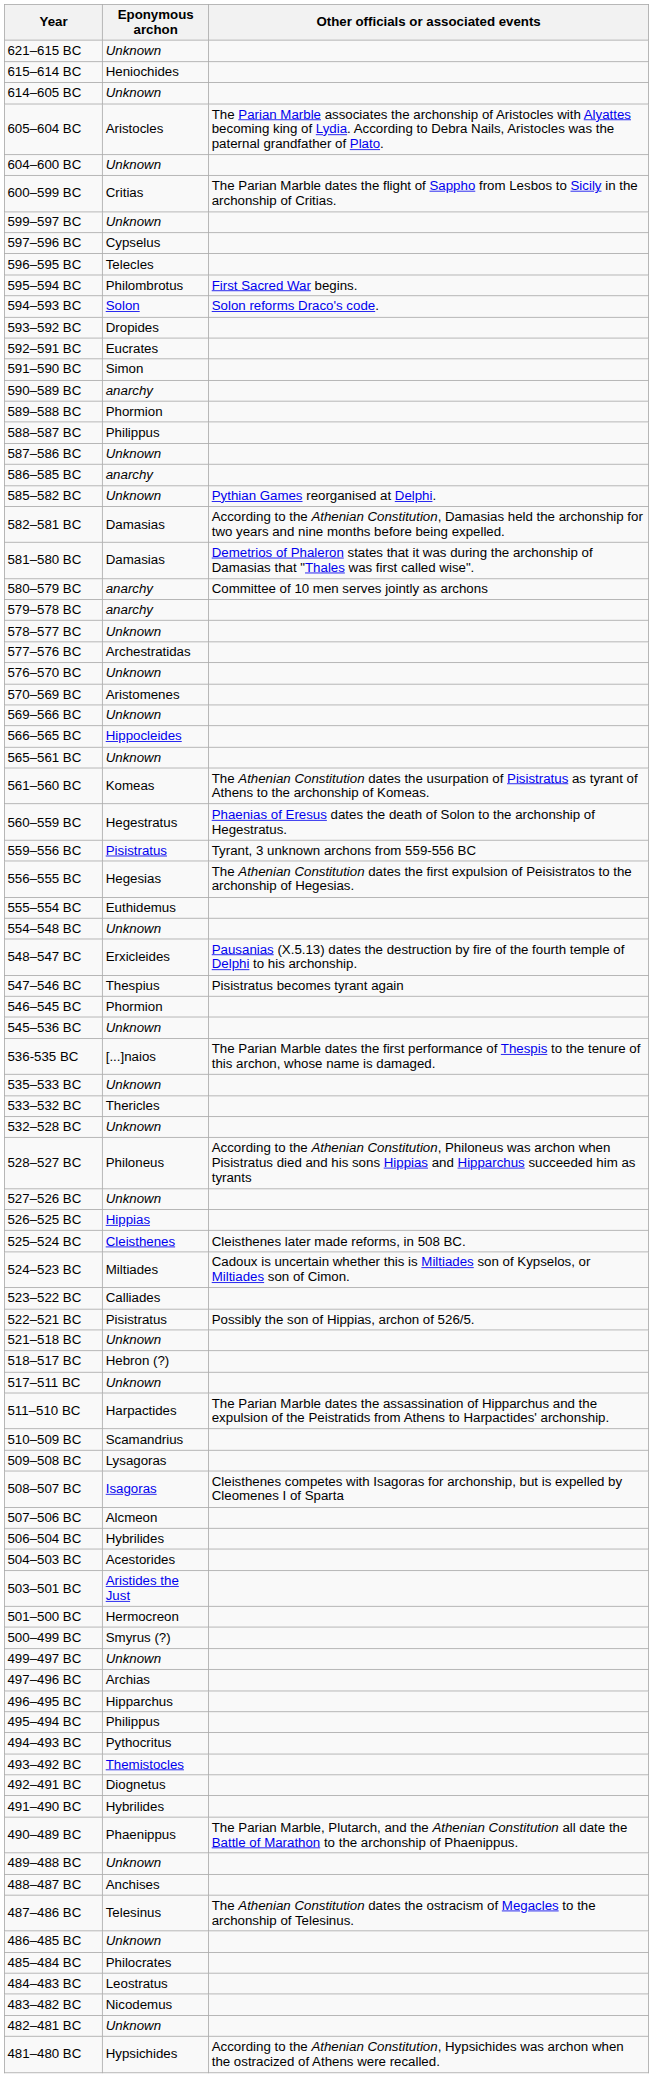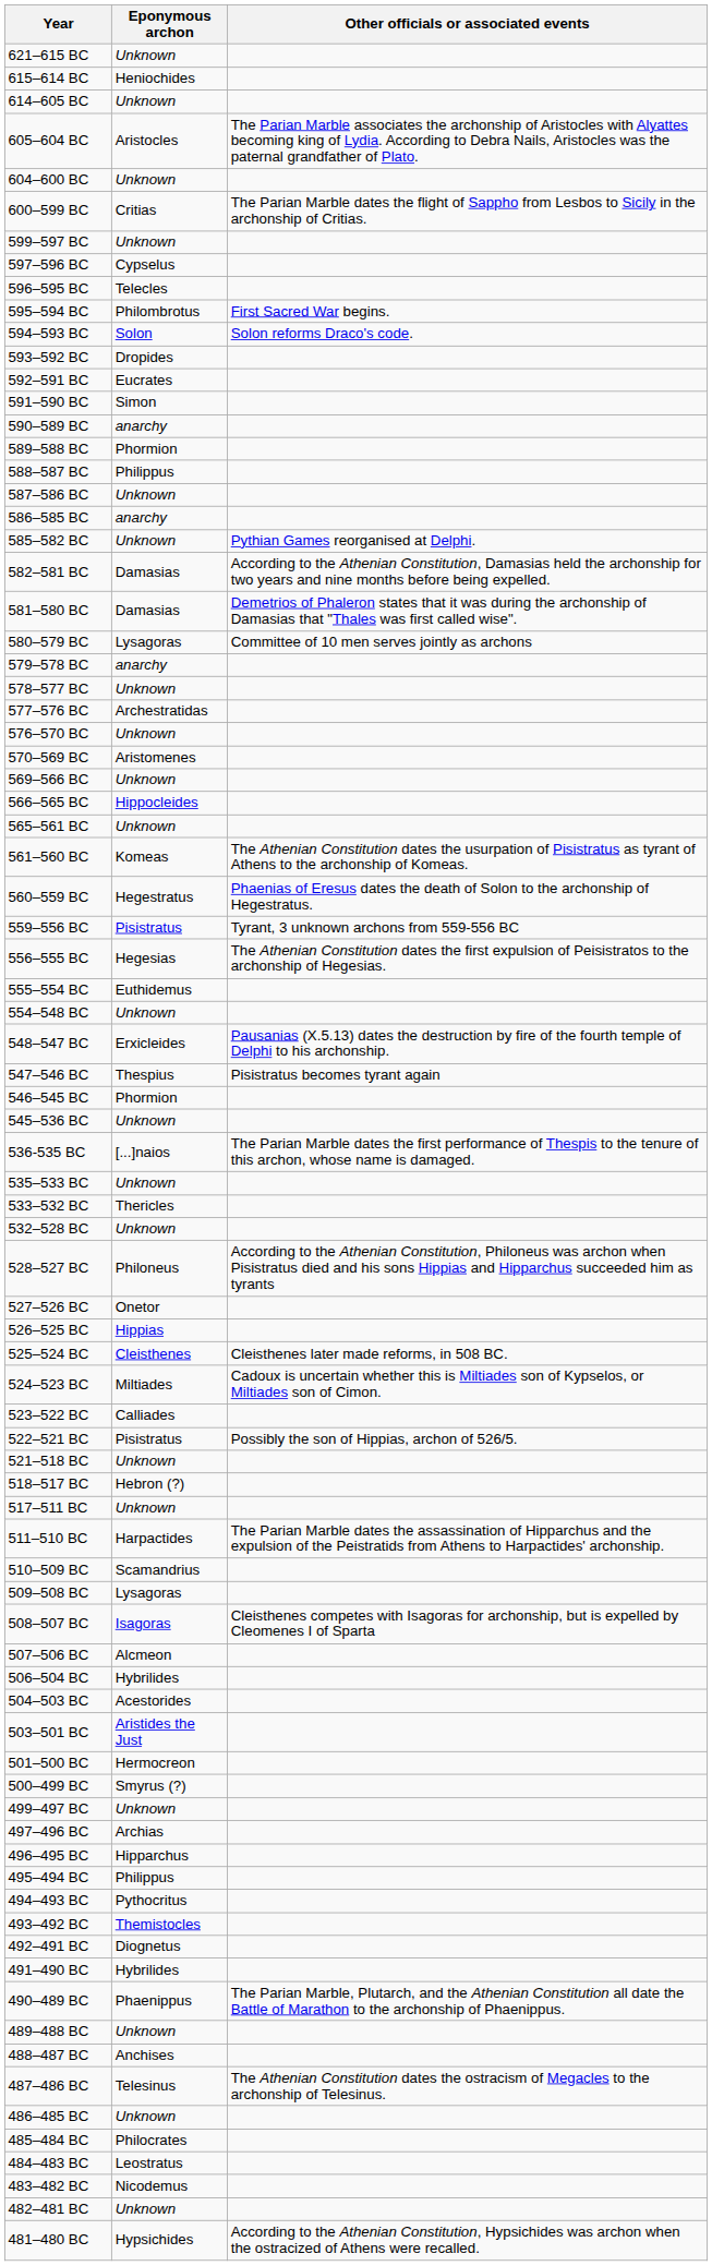 <table width=777px class="wikitable sortable">
 <tr>
 <th>Year</th>
 <th>Eponymous archon</th>
 <th>Other officials or associated events</th>
 </tr>
 <tr>
 <td>621–615 BC</td>
 <td><em>Unknown</em></td>
 <td></td>
 </tr>
 <tr>
 <td>615–614 BC</td>
 <td>Heniochides</td>
 <td></td>
 </tr>
 <tr>
 <td>614–605 BC</td>
 <td><em>Unknown</em></td>
 <td></td>
 </tr>
 <tr>
 <td>605–604 BC</td>
 <td>Aristocles</td>
 <td>The <a href='#'>Parian Marble</a> associates the archonship of Aristocles with <a href='#'>Alyattes</a> becoming king of <a href='#'>Lydia</a>. According to Debra Nails, Aristocles was the paternal grandfather of <a href='#'>Plato</a>.</td>
 </tr>
 <tr>
 <td>604–600 BC</td>
 <td><em>Unknown</em></td>
 <td></td>
 </tr>
 <tr>
 <td>600–599 BC</td>
 <td>Critias</td>
 <td>The Parian Marble dates the flight of <a href='#'>Sappho</a> from Lesbos to <a href='#'>Sicily</a> in the archonship of Critias.</td>
 </tr>
 <tr>
 <td>599–597 BC</td>
 <td><em>Unknown</em></td>
 <td></td>
 </tr>
 <tr>
 <td>597–596 BC</td>
 <td>Cypselus</td>
 <td></td>
 </tr>
 <tr>
 <td>596–595 BC</td>
 <td>Telecles</td>
 <td></td>
 </tr>
 <tr>
 <td>595–594 BC</td>
 <td>Philombrotus</td>
 <td><a href='#'>First Sacred War</a> begins.</td>
 </tr>
 <tr>
 <td>594–593 BC</td>
 <td><a href='#'>Solon</a></td>
 <td><a href='#'>Solon reforms Draco's code</a>.</td>
 </tr>
 <tr>
 <td>593–592 BC</td>
 <td>Dropides</td>
 <td></td>
 </tr>
 <tr>
 <td>592–591 BC</td>
 <td>Eucrates</td>
 <td></td>
 </tr>
 <tr>
 <td>591–590 BC</td>
 <td>Simon</td>
 <td></td>
 </tr>
 <tr>
 <td>590–589 BC</td>
 <td><em>anarchy</em></td>
 <td></td>
 </tr>
 <tr>
 <td>589–588 BC</td>
 <td>Phormion</td>
 <td></td>
 </tr>
 <tr>
 <td>588–587 BC</td>
 <td>Philippus</td>
 <td></td>
 </tr>
 <tr>
 <td>587–586 BC</td>
 <td><em>Unknown</em></td>
 <td></td>
 </tr>
 <tr>
 <td>586–585 BC</td>
 <td><em>anarchy</em></td>
 <td></td>
 </tr>
 <tr>
 <td>585–582 BC</td>
 <td><em>Unknown</em></td>
 <td><a href='#'>Pythian Games</a> reorganised at <a href='#'>Delphi</a>.</td>
 </tr>
 <tr>
 <td>582–581 BC</td>
 <td>Damasias</td>
 <td>According to the <em>Athenian Constitution</em>, Damasias held the archonship for two years and nine months before being expelled.</td>
 </tr>
 <tr>
 <td>581–580 BC</td>
 <td>Damasias</td>
 <td><a href='#'>Demetrios of Phaleron</a> states that it was during the archonship of Damasias that "<a href='#'>Thales</a> was first called wise".</td>
 </tr>
 <tr>
 <td>580–579 BC</td>
-<td><em>anarchy</em></td>
+<td>Lysagoras</td>
 <td>Committee of 10 men serves jointly as archons</td>
 </tr>
 <tr>
 <td>579–578 BC</td>
 <td><em>anarchy</em></td>
 <td></td>
 </tr>
 <tr>
 <td>578–577 BC</td>
 <td><em>Unknown</em></td>
 <td></td>
 </tr>
 <tr>
 <td>577–576 BC</td>
 <td>Archestratidas</td>
 <td></td>
 </tr>
 <tr>
 <td>576–570 BC</td>
 <td><em>Unknown</em></td>
 <td></td>
 </tr>
 <tr>
 <td>570–569 BC</td>
 <td>Aristomenes</td>
 <td></td>
 </tr>
 <tr>
 <td>569–566 BC</td>
 <td><em>Unknown</em></td>
 <td></td>
 </tr>
 <tr>
 <td>566–565 BC</td>
 <td><a href='#'>Hippocleides</a></td>
 <td></td>
 </tr>
 <tr>
 <td>565–561 BC</td>
 <td><em>Unknown</em></td>
 <td></td>
 </tr>
 <tr>
 <td>561–560 BC</td>
 <td>Komeas</td>
 <td>The <em>Athenian Constitution</em> dates the usurpation of <a href='#'>Pisistratus</a> as tyrant of Athens to the archonship of Komeas.</td>
 </tr>
 <tr>
 <td>560–559 BC</td>
 <td>Hegestratus</td>
 <td><a href='#'>Phaenias of Eresus</a> dates the death of Solon to the archonship of Hegestratus.</td>
 </tr>
 <tr>
 <td>559–556 BC</td>
 <td><a href='#'>Pisistratus</a></td>
 <td>Tyrant, 3 unknown archons from 559-556 BC</td>
 </tr>
 <tr>
 <td>556–555 BC</td>
 <td>Hegesias</td>
 <td>The <em>Athenian Constitution</em> dates the first expulsion of Peisistratos to the archonship of Hegesias.</td>
 </tr>
 <tr>
 <td>555–554 BC</td>
 <td>Euthidemus</td>
 <td></td>
 </tr>
 <tr>
 <td>554–548 BC</td>
 <td><em>Unknown</em></td>
 <td></td>
 </tr>
 <tr>
 <td>548–547 BC</td>
 <td>Erxicleides</td>
 <td><a href='#'>Pausanias</a> (X.5.13) dates the destruction by fire of the fourth temple of <a href='#'>Delphi</a> to his archonship.</td>
 </tr>
 <tr>
 <td>547–546 BC</td>
 <td>Thespius</td>
 <td>Pisistratus becomes tyrant again</td>
 </tr>
 <tr>
 <td>546–545 BC</td>
 <td>Phormion</td>
 <td></td>
 </tr>
 <tr>
 <td>545–536 BC</td>
 <td><em>Unknown</em></td>
 <td></td>
 </tr>
 <tr>
 <td>536-535 BC</td>
 <td>[...]naios</td>
 <td>The Parian Marble dates the first performance of <a href='#'>Thespis</a> to the tenure of this archon, whose name is damaged.</td>
 </tr>
 <tr>
 <td>535–533 BC</td>
 <td><em>Unknown</em></td>
 <td></td>
 </tr>
 <tr>
 <td>533–532 BC</td>
 <td>Thericles</td>
 <td></td>
 </tr>
 <tr>
 <td>532–528 BC</td>
 <td><em>Unknown</em></td>
 <td></td>
 </tr>
 <tr>
 <td>528–527 BC</td>
 <td>Philoneus</td>
 <td>According to the <em>Athenian Constitution</em>, Philoneus was archon when Pisistratus died and his sons <a href='#'>Hippias</a> and <a href='#'>Hipparchus</a> succeeded him as tyrants</td>
 </tr>
 <tr>
 <td>527–526 BC</td>
-<td><em>Unknown</em></td>
+<td>Onetor</td>
 <td></td>
 </tr>
 <tr>
 <td>526–525 BC</td>
 <td><a href='#'>Hippias</a></td>
 <td></td>
 </tr>
 <tr>
 <td>525–524 BC</td>
 <td><a href='#'>Cleisthenes</a></td>
 <td>Cleisthenes later made reforms, in 508 BC.</td>
 </tr>
 <tr>
 <td>524–523 BC</td>
 <td>Miltiades</td>
 <td>Cadoux is uncertain whether this is <a href='#'>Miltiades</a> son of Kypselos, or <a href='#'>Miltiades</a> son of Cimon.</td>
 </tr>
 <tr>
 <td>523–522 BC</td>
 <td>Calliades</td>
 <td></td>
 </tr>
 <tr>
 <td>522–521 BC</td>
 <td>Pisistratus</td>
 <td>Possibly the son of Hippias, archon of 526/5.</td>
 </tr>
 <tr>
 <td>521–518 BC</td>
 <td><em>Unknown</em></td>
 <td></td>
 </tr>
 <tr>
 <td>518–517 BC</td>
 <td>Hebron (?)</td>
 <td></td>
 </tr>
 <tr>
 <td>517–511 BC</td>
 <td><em>Unknown</em></td>
 <td></td>
 </tr>
 <tr>
 <td>511–510 BC</td>
 <td>Harpactides</td>
 <td>The Parian Marble dates the assassination of Hipparchus and the expulsion of the Peistratids from Athens to Harpactides' archonship.</td>
 </tr>
 <tr>
 <td>510–509 BC</td>
 <td>Scamandrius</td>
 <td></td>
 </tr>
 <tr>
 <td>509–508 BC</td>
 <td>Lysagoras</td>
 <td></td>
 </tr>
 <tr>
 <td>508–507 BC</td>
 <td><a href='#'>Isagoras</a></td>
 <td>Cleisthenes competes with Isagoras for archonship, but is expelled by Cleomenes I of Sparta</td>
 </tr>
 <tr>
 <td>507–506 BC</td>
 <td>Alcmeon</td>
 <td></td>
 </tr>
 <tr>
 <td>506–504 BC</td>
 <td>Hybrilides</td>
 <td></td>
 </tr>
 <tr>
 <td>504–503 BC</td>
 <td>Acestorides</td>
 <td></td>
 </tr>
 <tr>
 <td>503–501 BC</td>
 <td><a href='#'>Aristides the Just</a></td>
 <td></td>
 </tr>
 <tr>
 <td>501–500 BC</td>
 <td>Hermocreon</td>
 <td></td>
 </tr>
 <tr>
 <td width=111px>500–499 BC</td>
 <td>Smyrus (?)</td>
 <td></td>
 </tr>
 <tr>
 <td>499–497 BC</td>
 <td><em>Unknown</em></td>
 <td></td>
 </tr>
 <tr>
 <td>497–496 BC</td>
 <td>Archias</td>
 <td></td>
 </tr>
 <tr>
 <td>496–495 BC</td>
 <td>Hipparchus</td>
 <td></td>
 </tr>
 <tr>
 <td>495–494 BC</td>
 <td>Philippus</td>
 <td></td>
 </tr>
 <tr>
 <td>494–493 BC</td>
 <td>Pythocritus</td>
 <td></td>
 </tr>
 <tr>
 <td>493–492 BC</td>
 <td><a href='#'>Themistocles</a></td>
 <td></td>
 </tr>
 <tr>
 <td>492–491 BC</td>
 <td>Diognetus</td>
 <td></td>
 </tr>
 <tr>
 <td>491–490 BC</td>
 <td>Hybrilides</td>
 <td></td>
 </tr>
 <tr>
 <td>490–489 BC</td>
 <td>Phaenippus</td>
 <td>The Parian Marble, Plutarch, and the <em>Athenian Constitution</em> all date the <a href='#'>Battle of Marathon</a> to the archonship of Phaenippus.</td>
 </tr>
 <tr>
 <td>489–488 BC</td>
 <td><em>Unknown</em></td>
 <td></td>
 </tr>
 <tr>
 <td>488–487 BC</td>
 <td>Anchises</td>
 <td></td>
 </tr>
 <tr>
 <td>487–486 BC</td>
 <td>Telesinus</td>
 <td>The <em>Athenian Constitution</em> dates the ostracism of <a href='#'>Megacles</a> to the archonship of Telesinus.</td>
 </tr>
 <tr>
 <td>486–485 BC</td>
 <td><em>Unknown</em></td>
 <td></td>
 </tr>
 <tr>
 <td>485–484 BC</td>
 <td>Philocrates</td>
 <td></td>
 </tr>
 <tr>
 <td>484–483 BC</td>
 <td>Leostratus</td>
 <td></td>
 </tr>
 <tr>
 <td>483–482 BC</td>
 <td>Nicodemus</td>
 <td></td>
 </tr>
 <tr>
 <td>482–481 BC</td>
 <td><em>Unknown</em></td>
 <td></td>
 </tr>
 <tr>
 <td>481–480 BC</td>
 <td>Hypsichides</td>
 <td>According to the <em>Athenian Constitution</em>, Hypsichides was archon when the ostracized of Athens were recalled.</td>
 </tr>
 </table>
